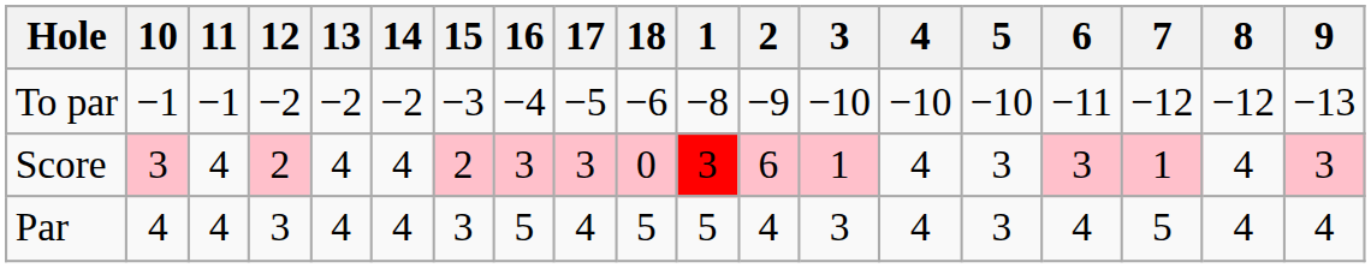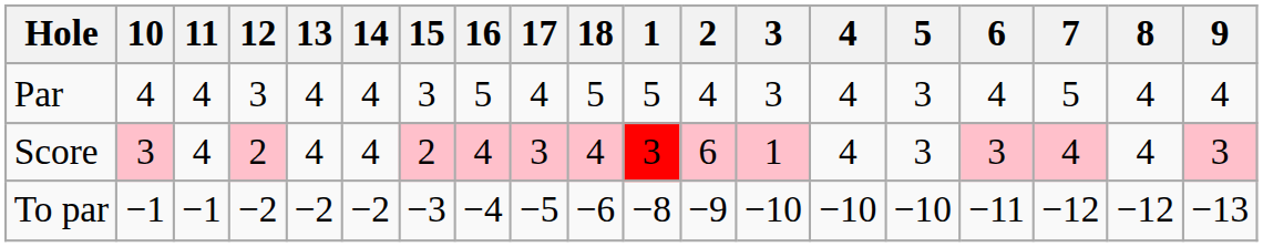 <table class="wikitable" style="text-align:center">
 <tr>
 <th>Hole</th>
 <th>10</th>
 <th>11</th>
 <th>12</th>
 <th>13</th>
 <th>14</th>
 <th>15</th>
 <th>16</th>
 <th>17</th>
 <th>18</th>
 <th>1</th>
 <th>2</th>
 <th>3</th>
 <th>4</th>
 <th>5</th>
 <th>6</th>
 <th>7</th>
 <th>8</th>
 <th>9</th>
 </tr>
 <tr>
+<td align=left>Par</td>
+<td>4</td>
+<td>4</td>
+<td>3</td>
+<td>4</td>
+<td>4</td>
+<td>3</td>
+<td>5</td>
+<td>4</td>
+<td>5</td>
+<td>5</td>
+<td>4</td>
+<td>3</td>
+<td>4</td>
+<td>3</td>
+<td>4</td>
+<td>5</td>
+<td>4</td>
+<td>4</td>
+</tr>
+<tr>
+<td align=left>Score</td>
+<td style="background: Pink;">3</td>
+<td>4</td>
+<td style="background: Pink;">2</td>
+<td>4</td>
+<td>4</td>
+<td style="background: Pink;">2</td>
+<td style="background: Pink;">4</td>
+<td style="background: Pink;">3</td>
+<td style="background: Pink;">4</td>
+<td style="background: Red;">3</td>
+<td style="background: Pink;">6</td>
+<td style="background: Pink;">1</td>
+<td>4</td>
+<td>3</td>
+<td style="background: Pink;">3</td>
+<td style="background: Pink;">4</td>
+<td>4</td>
+<td style="background: Pink;">3</td>
+</tr>
+<tr>
 <td align=left>To par</td>
 <td>−1</td>
 <td>−1</td>
 <td>−2</td>
 <td>−2</td>
 <td>−2</td>
 <td>−3</td>
 <td>−4</td>
 <td>−5</td>
 <td>−6</td>
 <td>−8</td>
 <td>−9</td>
 <td>−10</td>
 <td>−10</td>
 <td>−10</td>
 <td>−11</td>
 <td>−12</td>
 <td>−12</td>
 <td>−13</td>
 </tr>
-<tr>
-<td align=left>Score</td>
-<td style="background: Pink;">3</td>
-<td>4</td>
-<td style="background: Pink;">2</td>
-<td>4</td>
-<td>4</td>
-<td style="background: Pink;">2</td>
-<td style="background: Pink;">3</td>
-<td style="background: Pink;">3</td>
-<td style="background: Pink;">0</td>
-<td style="background: Red;">3</td>
-<td style="background: Pink;">6</td>
-<td style="background: Pink;">1</td>
-<td>4</td>
-<td>3</td>
-<td style="background: Pink;">3</td>
-<td style="background: Pink;">1</td>
-<td>4</td>
-<td style="background: Pink;">3</td>
-</tr>
-<tr>
-<td align=left>Par</td>
-<td>4</td>
-<td>4</td>
-<td>3</td>
-<td>4</td>
-<td>4</td>
-<td>3</td>
-<td>5</td>
-<td>4</td>
-<td>5</td>
-<td>5</td>
-<td>4</td>
-<td>3</td>
-<td>4</td>
-<td>3</td>
-<td>4</td>
-<td>5</td>
-<td>4</td>
-<td>4</td>
-</tr>
 </table>
